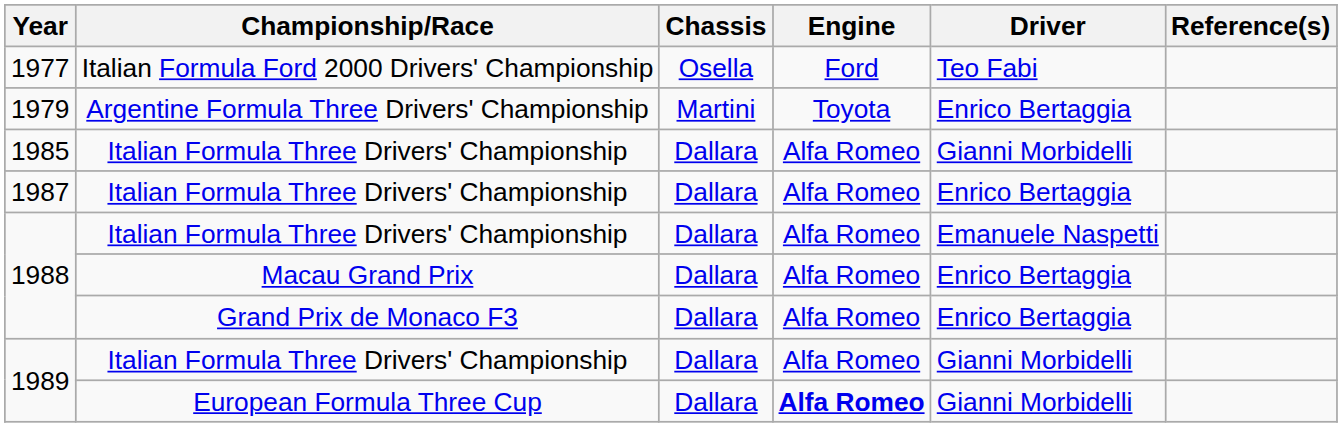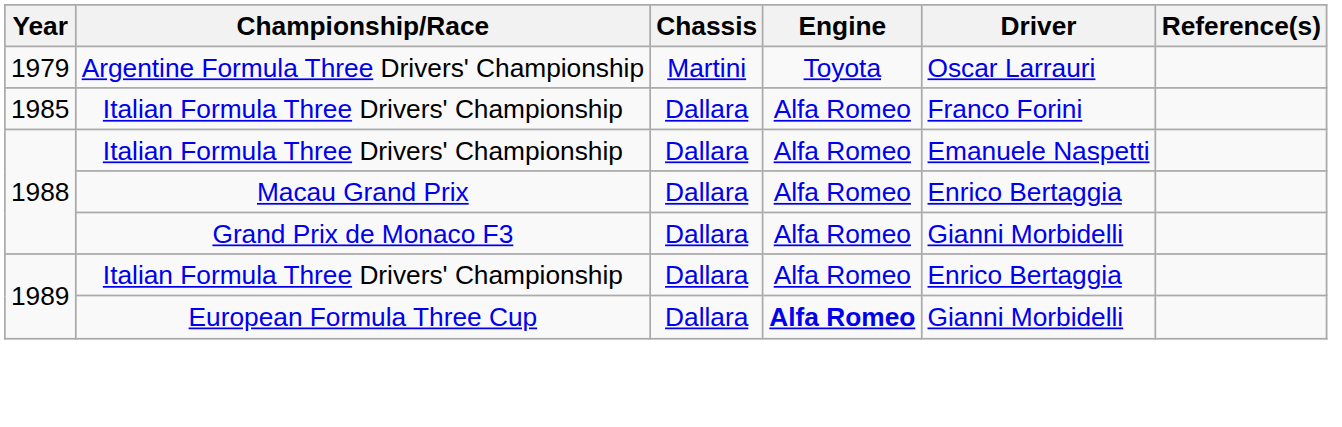 <table class="wikitable" style="text-align:center; font-size:95%">
 <tr>
 <th>Year</th>
 <th>Championship/Race</th>
 <th>Chassis</th>
 <th>Engine</th>
 <th>Driver</th>
 <th>Reference(s)</th>
 </tr>
 <tr>
-<td>1977</td>
-<td>Italian <a href='#'>Formula Ford</a> 2000 Drivers' Championship</td>
-<td><a href='#'>Osella</a></td>
-<td><a href='#'>Ford</a></td>
-<td align="left"> <a href='#'>Teo Fabi</a></td>
-<td></td>
-</tr>
-<tr>
 <td>1979</td>
 <td><a href='#'>Argentine Formula Three</a> Drivers' Championship</td>
 <td><a href='#'>Martini</a></td>
 <td><a href='#'>Toyota</a></td>
-<td align="left"> <a href='#'>Enrico Bertaggia</a></td>
+<td align="left"> <a href='#'>Oscar Larrauri</a></td>
 <td></td>
 </tr>
 <tr>
 <td>1985</td>
 <td><a href='#'>Italian Formula Three</a> Drivers' Championship</td>
 <td><a href='#'>Dallara</a></td>
 <td><a href='#'>Alfa Romeo</a></td>
-<td align="left"> <a href='#'>Gianni Morbidelli</a></td>
-<td></td>
-</tr>
-<tr>
-<td>1987</td>
-<td><a href='#'>Italian Formula Three</a> Drivers' Championship</td>
-<td><a href='#'>Dallara</a></td>
-<td><a href='#'>Alfa Romeo</a></td>
-<td align="left"> <a href='#'>Enrico Bertaggia</a></td>
+<td align="left"> <a href='#'>Franco Forini</a></td>
 <td></td>
 </tr>
 <tr>
 <td rowspan=3>1988</td>
 <td><a href='#'>Italian Formula Three</a> Drivers' Championship</td>
 <td><a href='#'>Dallara</a></td>
 <td><a href='#'>Alfa Romeo</a></td>
 <td align="left"> <a href='#'>Emanuele Naspetti</a></td>
 <td></td>
 </tr>
 <tr>
 <td><a href='#'>Macau Grand Prix</a></td>
 <td><a href='#'>Dallara</a></td>
 <td><a href='#'>Alfa Romeo</a></td>
 <td align="left"> <a href='#'>Enrico Bertaggia</a></td>
 <td></td>
 </tr>
 <tr>
 <td><a href='#'>Grand Prix de Monaco F3</a></td>
 <td><a href='#'>Dallara</a></td>
 <td><a href='#'>Alfa Romeo</a></td>
-<td align="left"> <a href='#'>Enrico Bertaggia</a></td>
+<td align="left"> <a href='#'>Gianni Morbidelli</a></td>
 <td></td>
 </tr>
 <tr>
 <td rowspan=2>1989</td>
 <td><a href='#'>Italian Formula Three</a> Drivers' Championship</td>
 <td><a href='#'>Dallara</a></td>
 <td><a href='#'>Alfa Romeo</a></td>
-<td align="left"> <a href='#'>Gianni Morbidelli</a></td>
+<td align="left"> <a href='#'>Enrico Bertaggia</a></td>
 <td></td>
 </tr>
 <tr>
 <td><a href='#'>European Formula Three Cup</a></td>
 <td><a href='#'>Dallara</a></td>
 <td><strong><a href='#'>Alfa Romeo</a></strong></td>
 <td align="left"> <a href='#'>Gianni Morbidelli</a></td>
 <td></td>
 </tr>
 </table>
